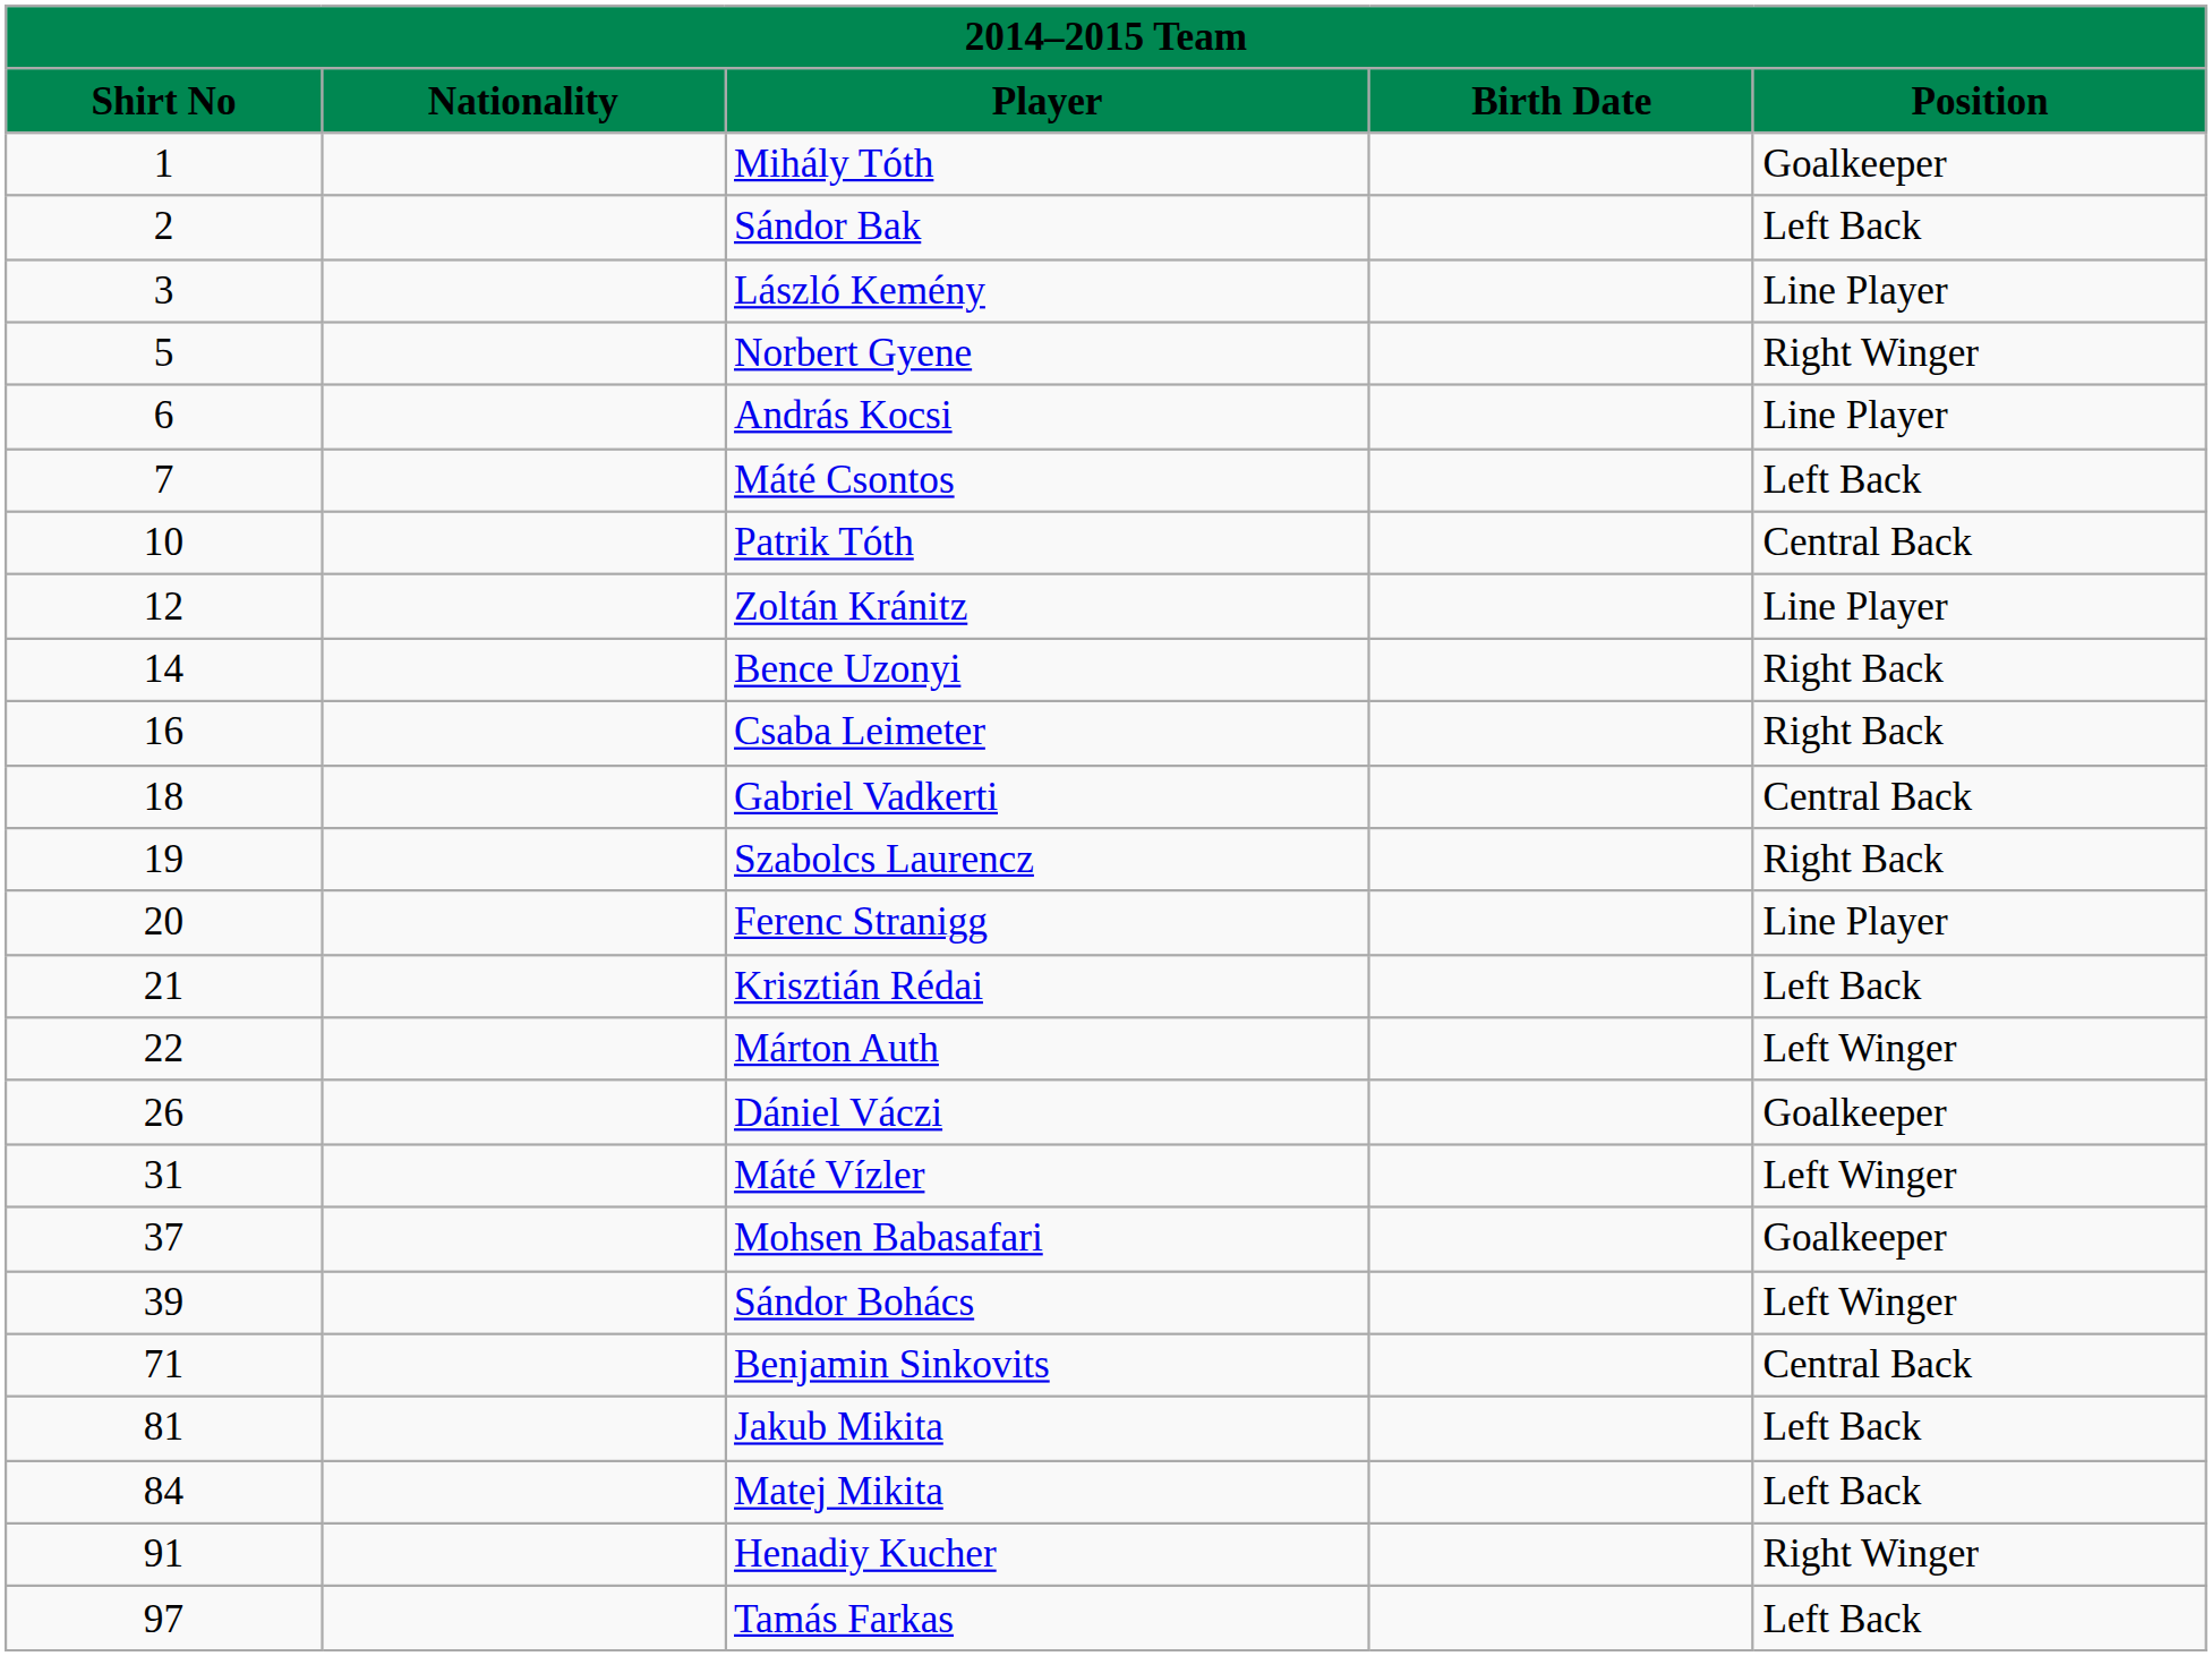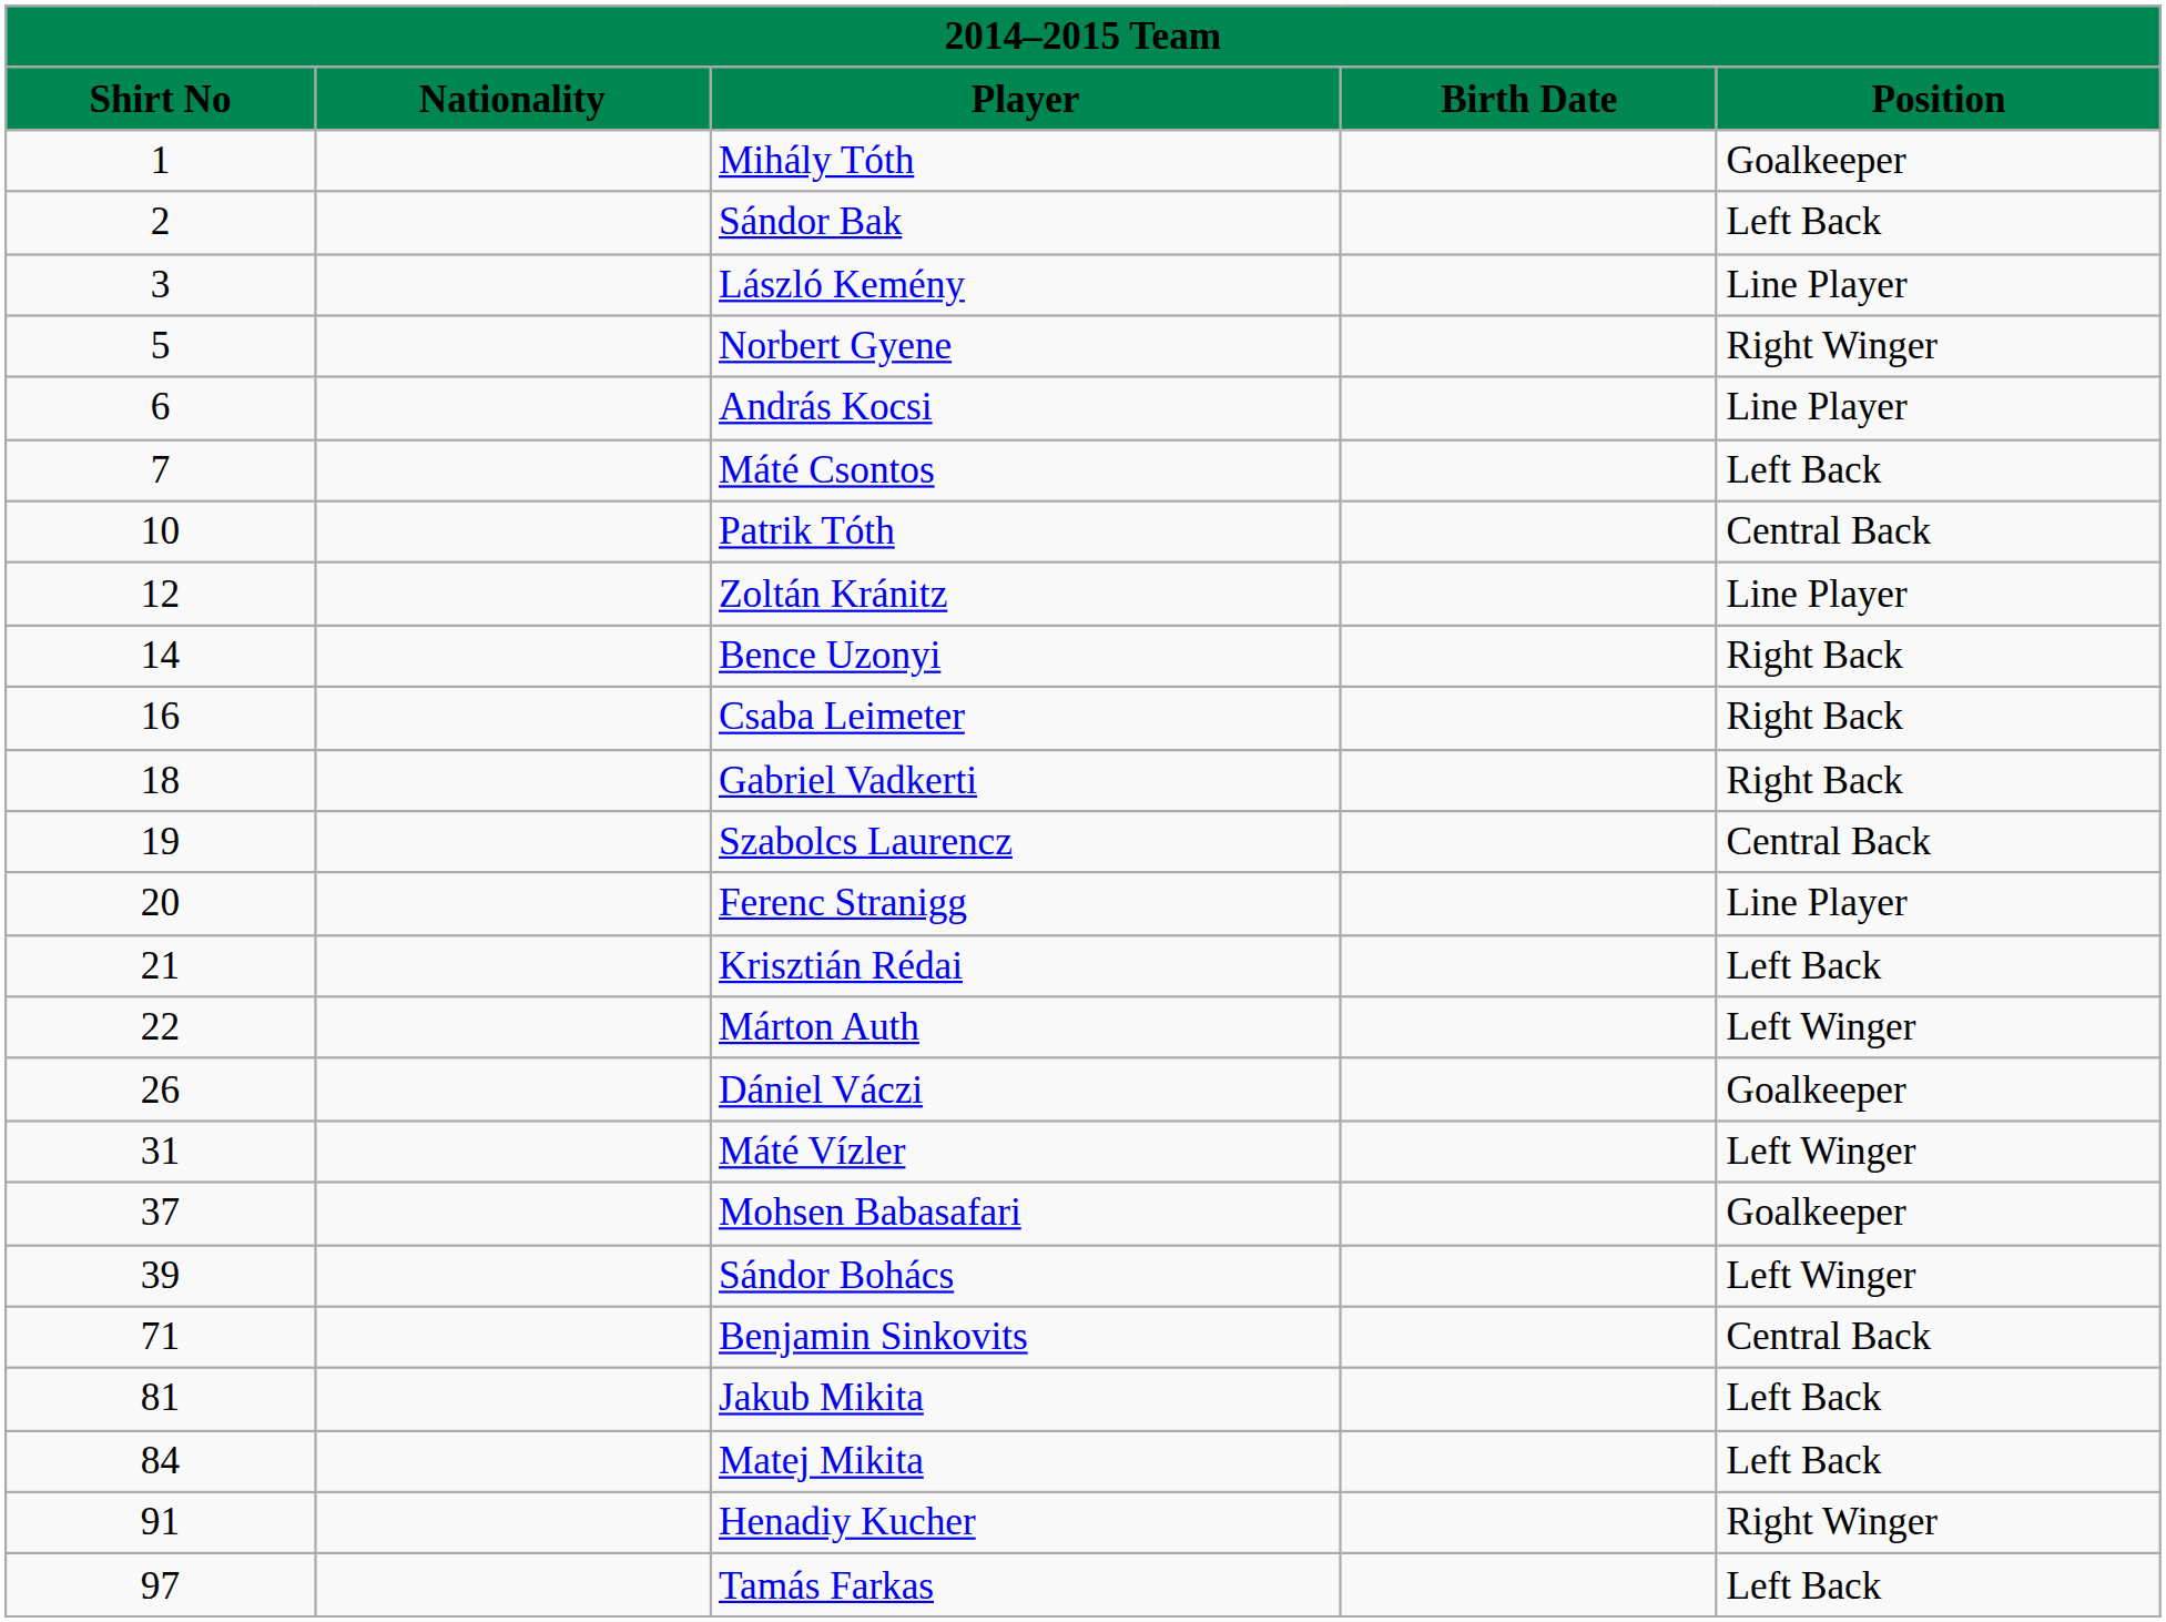 <table class="wikitable collapsible collapsed" style="width:100%">
 <tr>
 <th colspan=5 style="background-color:#008751;color:black;text-align:center;"> <strong>2014–2015 Team</strong></th>
 </tr>
 <tr>
 <th style="color:black; background:#008751">Shirt No</th>
 <th style="color:black; background:#008751">Nationality</th>
 <th style="color:black; background:#008751">Player</th>
 <th style="color:black; background:#008751">Birth Date</th>
 <th style="color:black; background:#008751">Position</th>
 </tr>
 <tr>
 <td align=center>1</td>
 <td></td>
 <td><a href='#'>Mihály Tóth</a></td>
 <td></td>
 <td>Goalkeeper</td>
 </tr>
 <tr>
 <td align=center>2</td>
 <td></td>
 <td><a href='#'>Sándor Bak</a></td>
 <td></td>
 <td>Left Back</td>
 </tr>
 <tr>
 <td align=center>3</td>
 <td></td>
 <td><a href='#'>László Kemény</a></td>
 <td></td>
 <td>Line Player</td>
 </tr>
 <tr>
 <td align=center>5</td>
 <td></td>
 <td><a href='#'>Norbert Gyene</a></td>
 <td></td>
 <td>Right Winger</td>
 </tr>
 <tr>
 <td align=center>6</td>
 <td></td>
 <td><a href='#'>András Kocsi</a></td>
 <td></td>
 <td>Line Player</td>
 </tr>
 <tr>
 <td align=center>7</td>
 <td></td>
 <td><a href='#'>Máté Csontos</a></td>
 <td></td>
 <td>Left Back</td>
 </tr>
 <tr>
 <td align=center>10</td>
 <td></td>
 <td><a href='#'>Patrik Tóth</a></td>
 <td></td>
 <td>Central Back</td>
 </tr>
 <tr>
 <td align=center>12</td>
 <td></td>
 <td><a href='#'>Zoltán Kránitz</a></td>
 <td></td>
 <td>Line Player</td>
 </tr>
 <tr>
 <td align=center>14</td>
 <td></td>
 <td><a href='#'>Bence Uzonyi</a></td>
 <td></td>
 <td>Right Back</td>
 </tr>
 <tr>
 <td align=center>16</td>
 <td></td>
 <td><a href='#'>Csaba Leimeter</a></td>
 <td></td>
 <td>Right Back</td>
 </tr>
 <tr>
 <td align=center>18</td>
 <td></td>
 <td><a href='#'>Gabriel Vadkerti</a></td>
 <td></td>
-<td>Central Back</td>
+<td>Right Back</td>
 </tr>
 <tr>
 <td align=center>19</td>
 <td></td>
 <td><a href='#'>Szabolcs Laurencz</a></td>
 <td></td>
-<td>Right Back</td>
+<td>Central Back</td>
 </tr>
 <tr>
 <td align=center>20</td>
 <td></td>
 <td><a href='#'>Ferenc Stranigg</a></td>
 <td></td>
 <td>Line Player</td>
 </tr>
 <tr>
 <td align=center>21</td>
 <td></td>
 <td><a href='#'>Krisztián Rédai</a></td>
 <td></td>
 <td>Left Back</td>
 </tr>
 <tr>
 <td align=center>22</td>
 <td></td>
 <td><a href='#'>Márton Auth</a></td>
 <td></td>
 <td>Left Winger</td>
 </tr>
 <tr>
 <td align=center>26</td>
 <td></td>
 <td><a href='#'>Dániel Váczi</a></td>
 <td></td>
 <td>Goalkeeper</td>
 </tr>
 <tr>
 <td align=center>31</td>
 <td></td>
 <td><a href='#'>Máté Vízler</a></td>
 <td></td>
 <td>Left Winger</td>
 </tr>
 <tr>
 <td align=center>37</td>
 <td></td>
 <td><a href='#'>Mohsen Babasafari</a></td>
 <td></td>
 <td>Goalkeeper</td>
 </tr>
 <tr>
 <td align=center>39</td>
 <td></td>
 <td><a href='#'>Sándor Bohács</a></td>
 <td></td>
 <td>Left Winger</td>
 </tr>
 <tr>
 <td align=center>71</td>
 <td></td>
 <td><a href='#'>Benjamin Sinkovits</a></td>
 <td></td>
 <td>Central Back</td>
 </tr>
 <tr>
 <td align=center>81</td>
 <td></td>
 <td><a href='#'>Jakub Mikita</a></td>
 <td></td>
 <td>Left Back</td>
 </tr>
 <tr>
 <td align=center>84</td>
 <td></td>
 <td><a href='#'>Matej Mikita</a></td>
 <td></td>
 <td>Left Back</td>
 </tr>
 <tr>
 <td align=center>91</td>
 <td></td>
 <td><a href='#'>Henadiy Kucher</a></td>
 <td></td>
 <td>Right Winger</td>
 </tr>
 <tr>
 <td align=center>97</td>
 <td></td>
 <td><a href='#'>Tamás Farkas</a></td>
 <td></td>
 <td>Left Back</td>
 </tr>
 </table>
